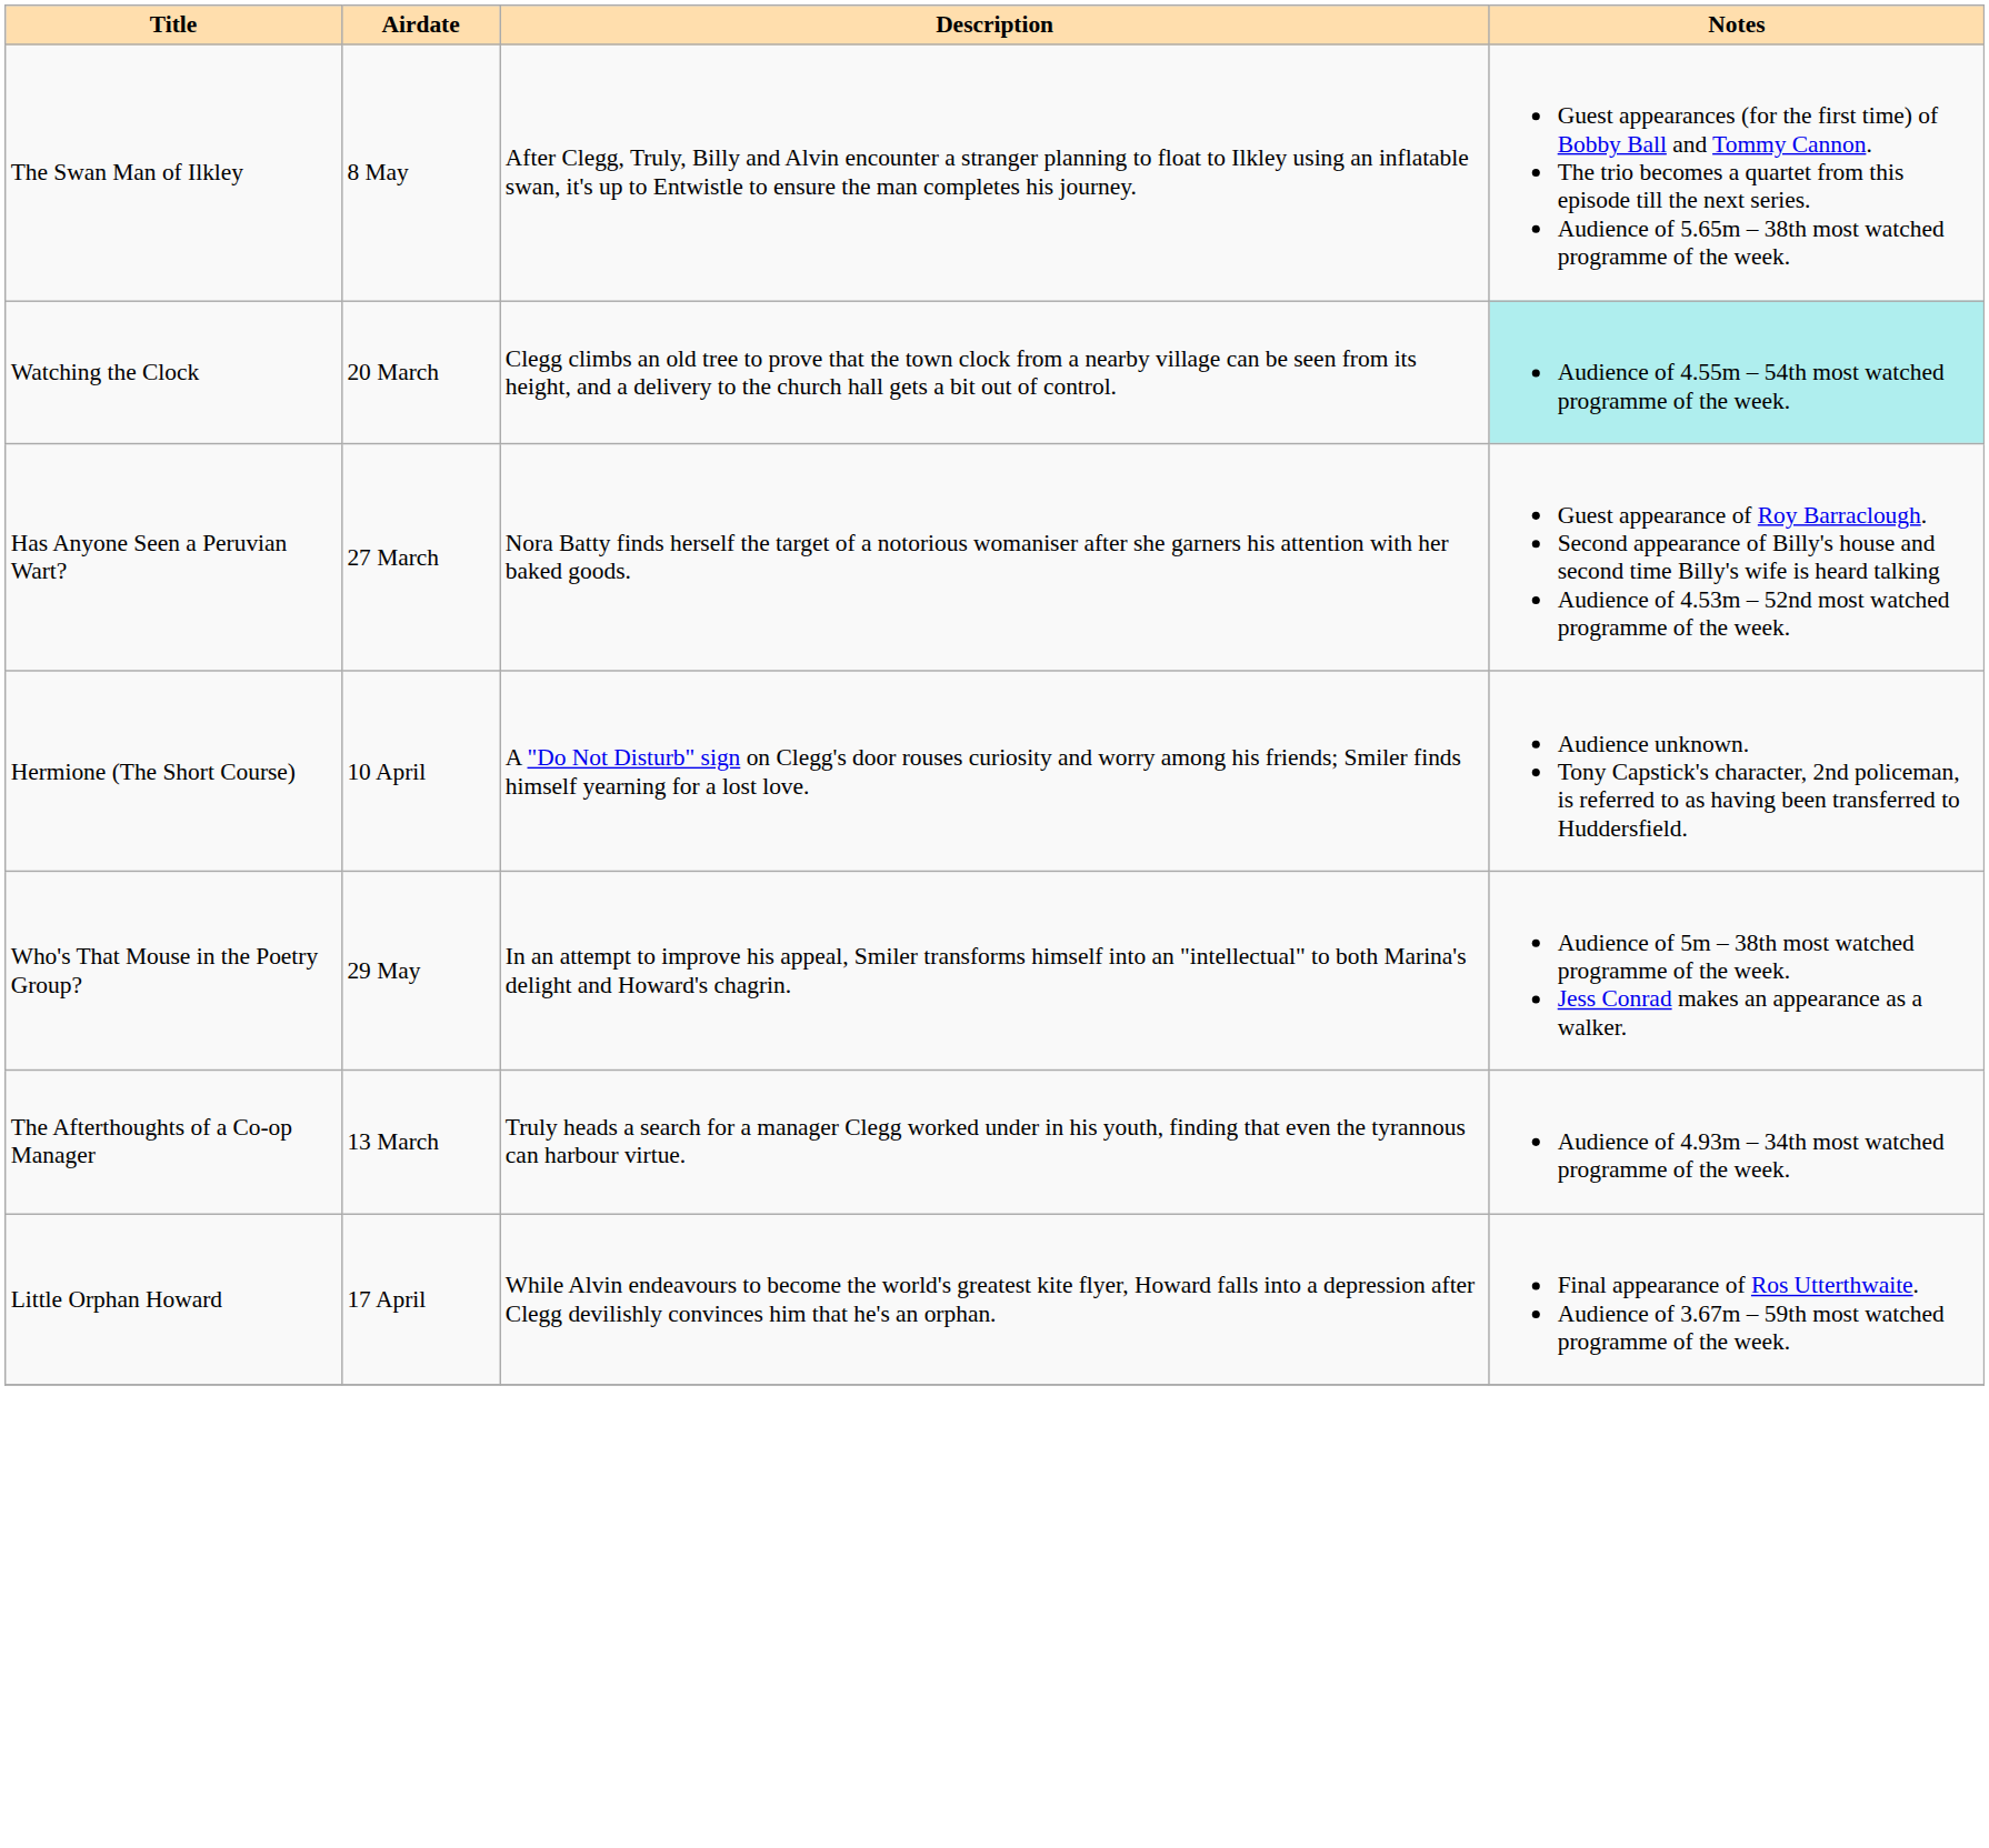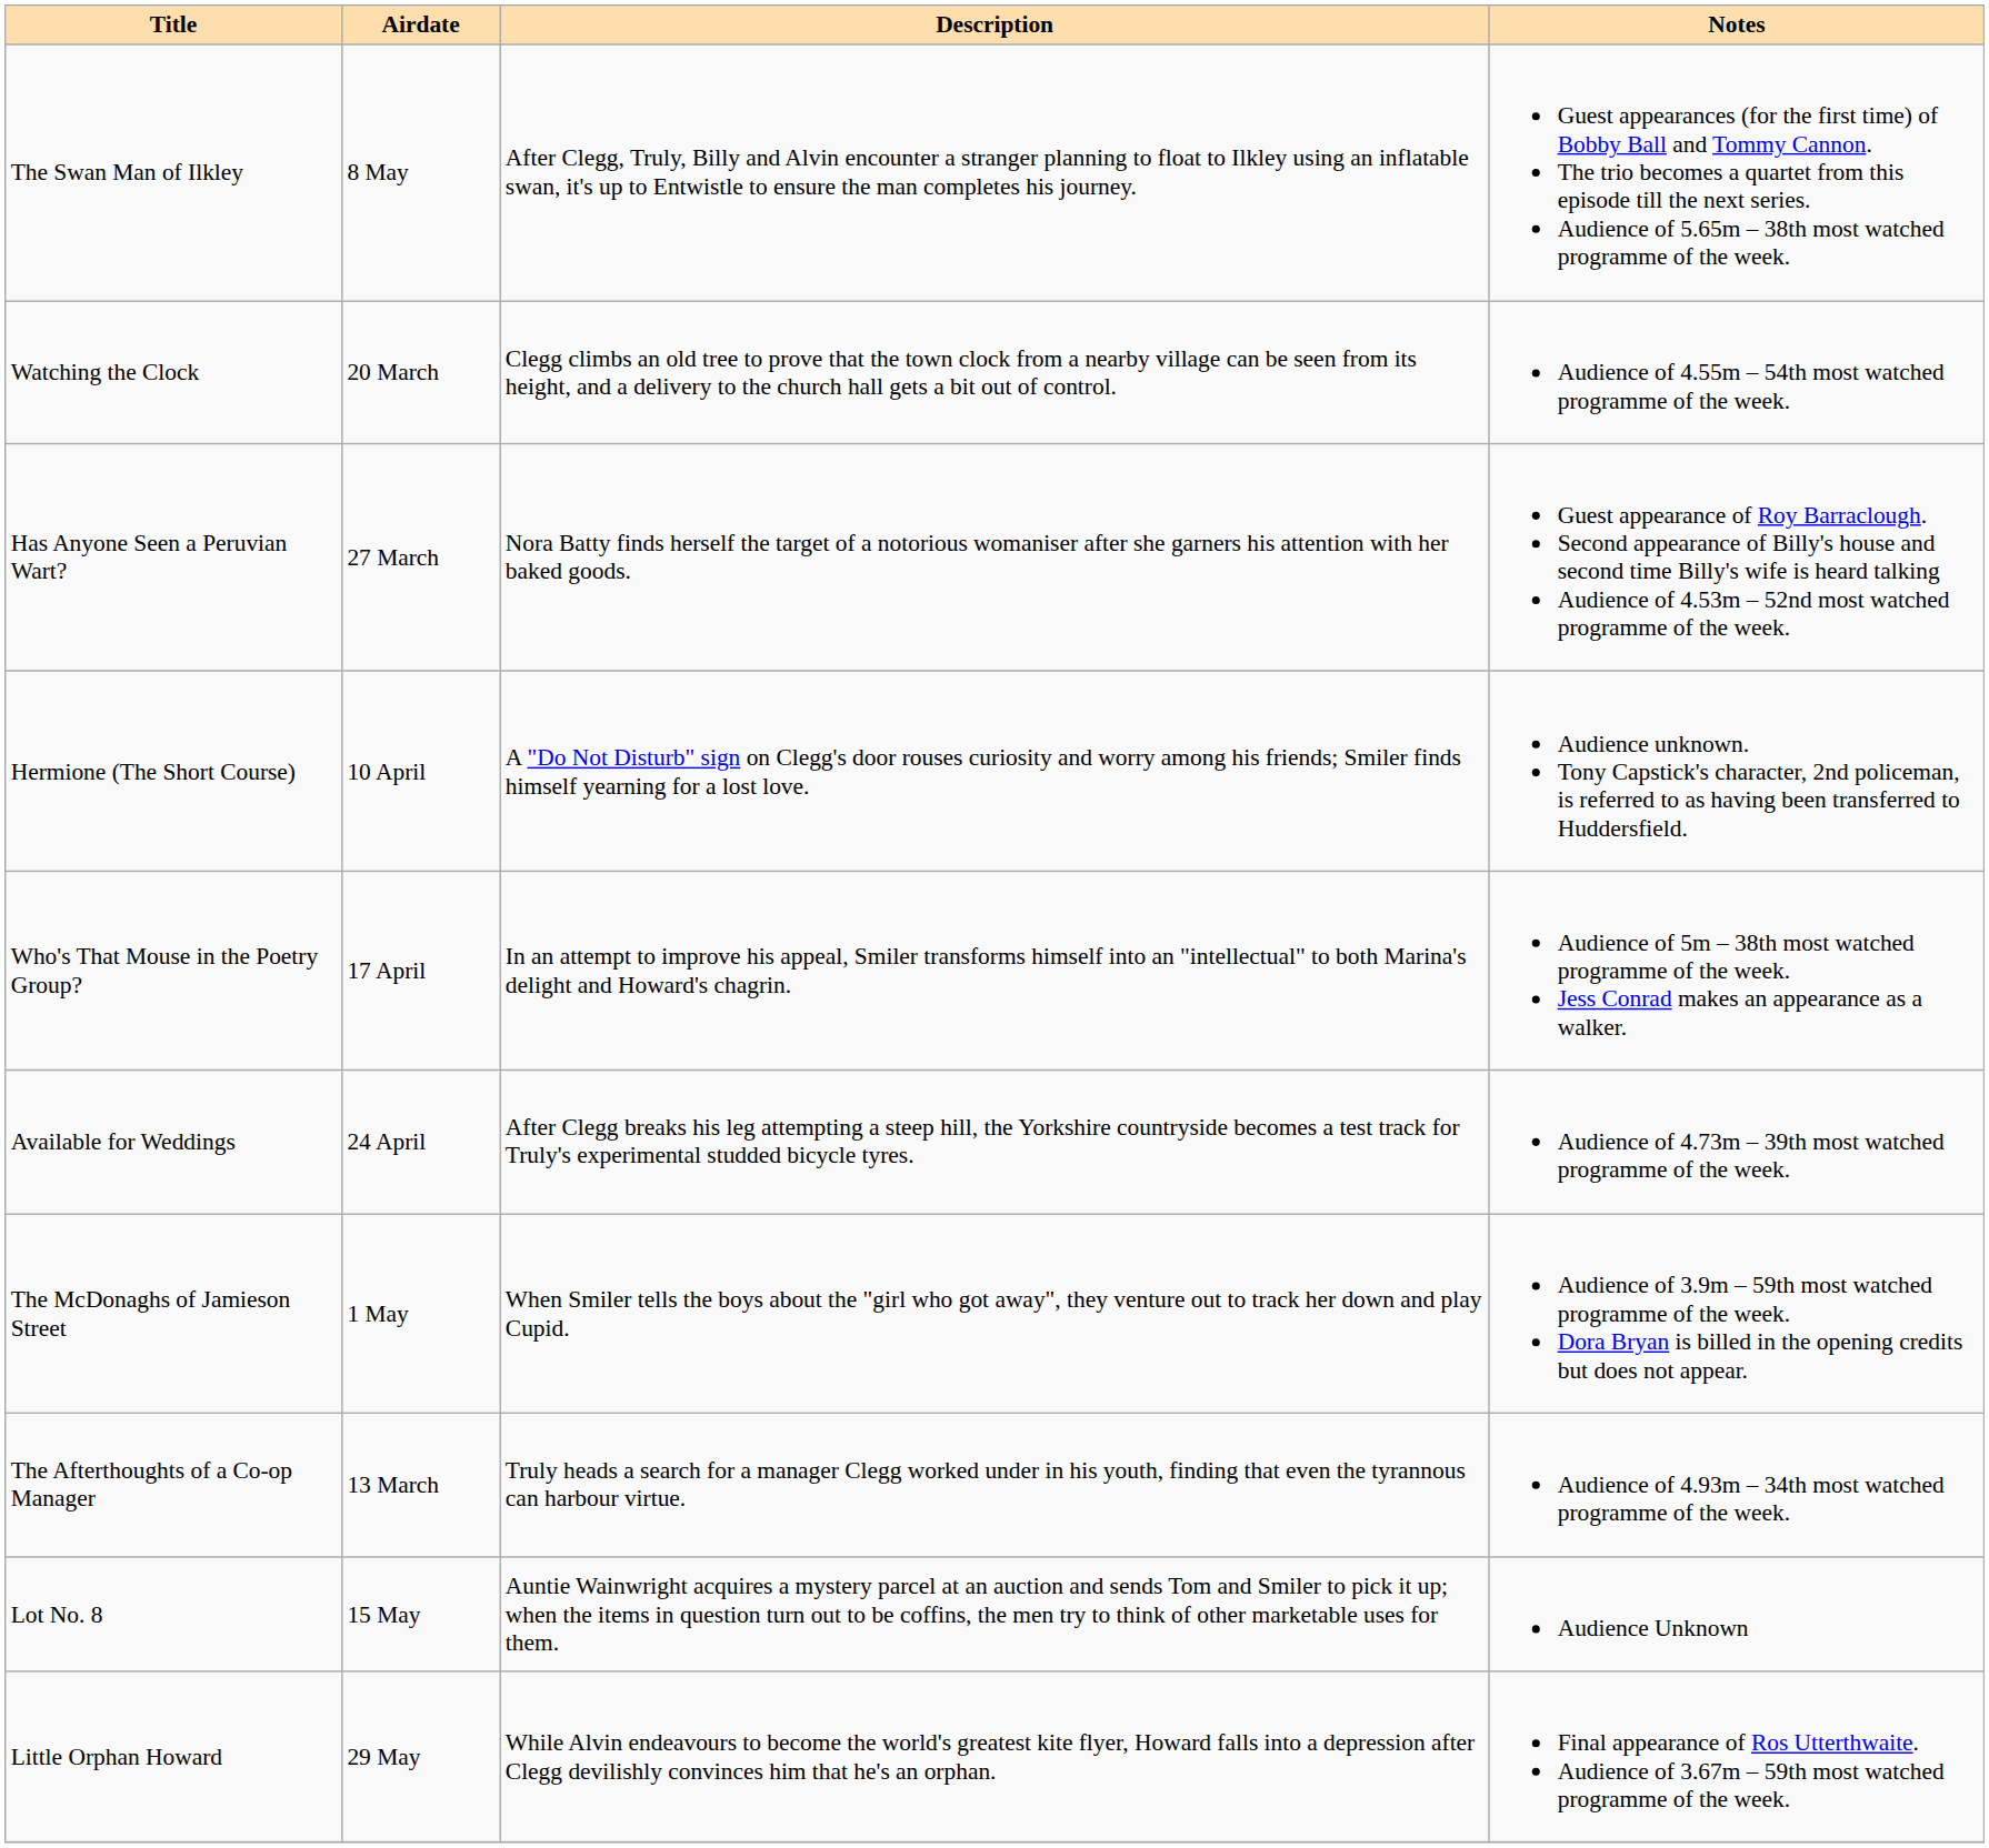 <table class="wikitable" width=100% border=1 style="font-size: 95%">
 <tr>
 <th style="background:#ffdead" width=17%>Title</th>
 <th style="background:#ffdead" width=8%>Airdate</th>
 <th style="background:#ffdead" width=50%>Description</th>
 <th style="background:#ffdead" width=25%>Notes</th>
 </tr>
 <tr>
 <td>The Swan Man of Ilkley</td>
 <td>8 May</td>
 <td>After Clegg, Truly, Billy and Alvin encounter a stranger planning to float to Ilkley using an inflatable swan, it's up to Entwistle to ensure the man completes his journey.</td>
 <td><br><ul><li>Guest appearances (for the first time) of <a href='#'>Bobby Ball</a> and <a href='#'>Tommy Cannon</a>.</li><li>The trio becomes a quartet from this episode till the next series.</li><li>Audience of 5.65m – 38th most watched programme of the week.</li></ul></td>
 </tr>
 <tr>
 <td>Watching the Clock</td>
 <td>20 March</td>
 <td>Clegg climbs an old tree to prove that the town clock from a nearby village can be seen from its height, and a delivery to the church hall gets a bit out of control.</td>
-<td style="background: paleturquoise;"><br><ul><li>Audience of 4.55m – 54th most watched programme of the week.</li></ul></td>
+<td><br><ul><li>Audience of 4.55m – 54th most watched programme of the week.</li></ul></td>
 </tr>
 <tr>
 <td>Has Anyone Seen a Peruvian Wart?</td>
 <td>27 March</td>
 <td>Nora Batty finds herself the target of a notorious womaniser after she garners his attention with her baked goods.</td>
 <td><br><ul><li>Guest appearance of <a href='#'>Roy Barraclough</a>.</li><li>Second appearance of Billy's house and second time Billy's wife is heard talking</li><li>Audience of 4.53m – 52nd most watched programme of the week.</li></ul></td>
 </tr>
 <tr>
 <td>Hermione (The Short Course)</td>
 <td>10 April</td>
 <td>A <a href='#'>"Do Not Disturb" sign</a> on Clegg's door rouses curiosity and worry among his friends; Smiler finds himself yearning for a lost love.</td>
 <td><br><ul><li>Audience unknown.</li><li>Tony Capstick's character, 2nd policeman, is referred to as having been transferred to Huddersfield.</li></ul></td>
 </tr>
 <tr>
 <td>Who's That Mouse in the Poetry Group?</td>
-<td>29 May</td>
+<td>17 April</td>
 <td>In an attempt to improve his appeal, Smiler transforms himself into an "intellectual" to both Marina's delight and Howard's chagrin.</td>
 <td><br><ul><li>Audience of 5m – 38th most watched programme of the week.</li><li><a href='#'>Jess Conrad</a> makes an appearance as a walker.</li></ul></td>
+</tr>
+<tr>
+<td>Available for Weddings</td>
+<td>24 April</td>
+<td>After Clegg breaks his leg attempting a steep hill, the Yorkshire countryside becomes a test track for Truly's experimental studded bicycle tyres.</td>
+<td><br><ul><li>Audience of 4.73m – 39th most watched programme of the week.</li></ul></td>
+</tr>
+<tr>
+<td>The McDonaghs of Jamieson Street</td>
+<td>1 May</td>
+<td>When Smiler tells the boys about the "girl who got away", they venture out to track her down and play Cupid.</td>
+<td><br><ul><li>Audience of 3.9m – 59th most watched programme of the week.</li><li><a href='#'>Dora Bryan</a> is billed in the opening credits but does not appear.</li></ul></td>
 </tr>
 <tr>
 <td>The Afterthoughts of a Co-op Manager</td>
 <td>13 March</td>
 <td>Truly heads a search for a manager Clegg worked under in his youth, finding that even the tyrannous can harbour virtue.</td>
 <td><br><ul><li>Audience of 4.93m – 34th most watched programme of the week.</li></ul></td>
 </tr>
 <tr>
+<td>Lot No. 8</td>
+<td>15 May</td>
+<td>Auntie Wainwright acquires a mystery parcel at an auction and sends Tom and Smiler to pick it up; when the items in question turn out to be coffins, the men try to think of other marketable uses for them.</td>
+<td><br><ul><li>Audience Unknown</li></ul></td>
+</tr>
+<tr>
 <td>Little Orphan Howard</td>
-<td>17 April</td>
+<td>29 May</td>
 <td>While Alvin endeavours to become the world's greatest kite flyer, Howard falls into a depression after Clegg devilishly convinces him that he's an orphan.</td>
 <td><br><ul><li>Final appearance of <a href='#'>Ros Utterthwaite</a>.</li><li>Audience of 3.67m – 59th most watched programme of the week.</li></ul></td>
 </tr>
 <tr>
 </tr>
 </table>
